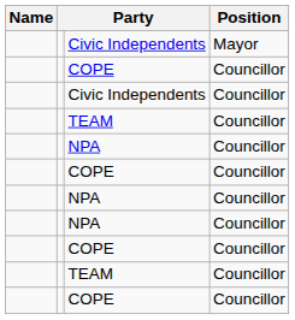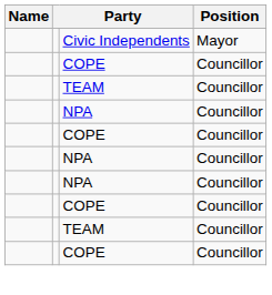 <table class="wikitable">
 <tr>
 <th>Name</th>
 <th colspan="2">Party</th>
 <th>Position</th>
 </tr>
 <tr>
 <td></td>
 <td></td>
 <td><a href='#'>Civic Independents</a></td>
 <td>Mayor</td>
 </tr>
 <tr>
 <td></td>
 <td></td>
 <td><a href='#'>COPE</a></td>
-<td>Councillor</td>
-</tr>
-<tr>
-<td></td>
-<td></td>
-<td>Civic Independents</td>
 <td>Councillor</td>
 </tr>
 <tr>
 <td></td>
 <td></td>
 <td><a href='#'>TEAM</a></td>
 <td>Councillor</td>
 </tr>
 <tr>
 <td></td>
 <td></td>
 <td><a href='#'>NPA</a></td>
 <td>Councillor</td>
 </tr>
 <tr>
 <td></td>
 <td></td>
 <td>COPE</td>
 <td>Councillor</td>
 </tr>
 <tr>
 <td></td>
 <td></td>
 <td>NPA</td>
 <td>Councillor</td>
 </tr>
 <tr>
 <td></td>
 <td></td>
 <td>NPA</td>
 <td>Councillor</td>
 </tr>
 <tr>
 <td></td>
 <td></td>
 <td>COPE</td>
 <td>Councillor</td>
 </tr>
 <tr>
 <td></td>
 <td></td>
 <td>TEAM</td>
 <td>Councillor</td>
 </tr>
 <tr>
 <td></td>
 <td></td>
 <td>COPE</td>
 <td>Councillor</td>
 </tr>
 </table>
